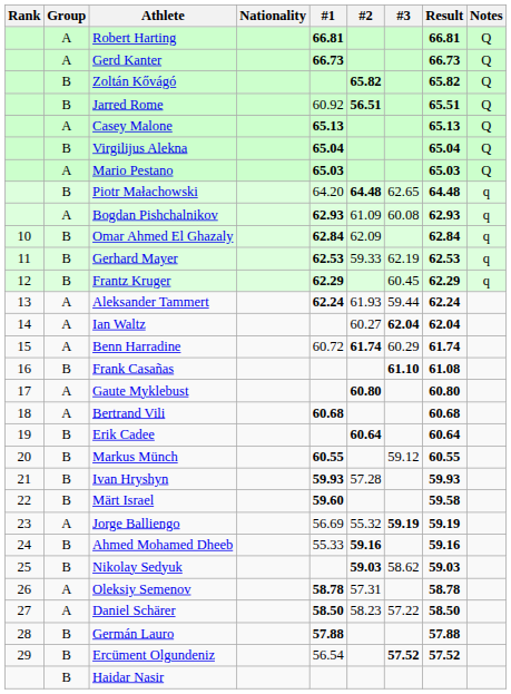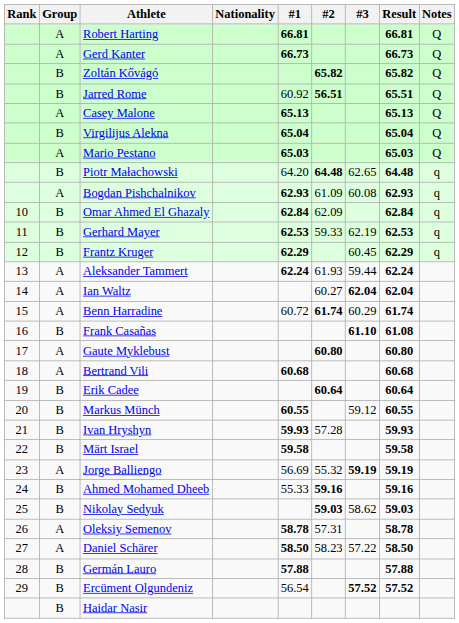 <table class="wikitable sortable" style="text-align:center">
 <tr>
 <th>Rank</th>
 <th>Group</th>
 <th>Athlete</th>
 <th>Nationality</th>
 <th>#1</th>
 <th>#2</th>
 <th>#3</th>
 <th>Result</th>
 <th>Notes</th>
 </tr>
 <tr bgcolor=ccffcc>
 <td></td>
 <td>A</td>
 <td align=left><a href='#'>Robert Harting</a></td>
 <td align=left></td>
 <td><strong>66.81</strong></td>
 <td></td>
 <td></td>
 <td><strong>66.81</strong></td>
 <td>Q</td>
 </tr>
 <tr bgcolor=ccffcc>
 <td></td>
 <td>A</td>
 <td align=left><a href='#'>Gerd Kanter</a></td>
 <td align=left></td>
 <td><strong>66.73</strong></td>
 <td></td>
 <td></td>
 <td><strong>66.73</strong></td>
 <td>Q</td>
 </tr>
 <tr bgcolor=ccffcc>
 <td></td>
 <td>B</td>
 <td align=left><a href='#'>Zoltán Kővágó</a></td>
 <td align=left></td>
 <td></td>
 <td><strong>65.82</strong></td>
 <td></td>
 <td><strong>65.82</strong></td>
 <td>Q</td>
 </tr>
 <tr bgcolor=ccffcc>
 <td></td>
 <td>B</td>
 <td align=left><a href='#'>Jarred Rome</a></td>
 <td align=left></td>
 <td>60.92</td>
 <td><strong>56.51</strong></td>
 <td></td>
 <td><strong>65.51</strong></td>
 <td>Q</td>
 </tr>
 <tr bgcolor=ccffcc>
 <td></td>
 <td>A</td>
 <td align=left><a href='#'>Casey Malone</a></td>
 <td align=left></td>
 <td><strong>65.13</strong></td>
 <td></td>
 <td></td>
 <td><strong>65.13</strong></td>
 <td>Q</td>
 </tr>
 <tr bgcolor=ccffcc>
 <td></td>
 <td>B</td>
 <td align=left><a href='#'>Virgilijus Alekna</a></td>
 <td align=left></td>
 <td><strong>65.04</strong></td>
 <td></td>
 <td></td>
 <td><strong>65.04</strong></td>
 <td>Q</td>
 </tr>
 <tr bgcolor=ccffcc>
 <td></td>
 <td>A</td>
 <td align=left><a href='#'>Mario Pestano</a></td>
 <td align=left></td>
 <td><strong>65.03</strong></td>
 <td></td>
 <td></td>
 <td><strong>65.03</strong></td>
 <td>Q</td>
 </tr>
 <tr bgcolor=ddffdd>
 <td></td>
 <td>B</td>
 <td align=left><a href='#'>Piotr Małachowski</a></td>
 <td align=left></td>
 <td>64.20</td>
 <td><strong>64.48</strong></td>
 <td>62.65</td>
 <td><strong>64.48</strong></td>
 <td>q</td>
 </tr>
 <tr bgcolor=ddffdd>
 <td></td>
 <td>A</td>
 <td align=left><a href='#'>Bogdan Pishchalnikov</a></td>
 <td align=left></td>
 <td><strong>62.93</strong></td>
 <td>61.09</td>
 <td>60.08</td>
 <td><strong>62.93</strong></td>
 <td>q</td>
 </tr>
 <tr bgcolor=ddffdd>
 <td>10</td>
 <td>B</td>
 <td align=left><a href='#'>Omar Ahmed El Ghazaly</a></td>
 <td align=left></td>
 <td><strong>62.84</strong></td>
 <td>62.09</td>
 <td></td>
 <td><strong>62.84</strong></td>
 <td>q</td>
 </tr>
 <tr bgcolor=ddffdd>
 <td>11</td>
 <td>B</td>
 <td align=left><a href='#'>Gerhard Mayer</a></td>
 <td align=left></td>
 <td><strong>62.53</strong></td>
 <td>59.33</td>
 <td>62.19</td>
 <td><strong>62.53</strong></td>
 <td>q</td>
 </tr>
 <tr bgcolor=ddffdd>
 <td>12</td>
 <td>B</td>
 <td align=left><a href='#'>Frantz Kruger</a></td>
 <td align=left></td>
 <td><strong>62.29</strong></td>
 <td></td>
 <td>60.45</td>
 <td><strong>62.29</strong></td>
 <td>q</td>
 </tr>
 <tr>
 <td>13</td>
 <td>A</td>
 <td align=left><a href='#'>Aleksander Tammert</a></td>
 <td align=left></td>
 <td><strong>62.24</strong></td>
 <td>61.93</td>
 <td>59.44</td>
 <td><strong>62.24</strong></td>
 <td></td>
 </tr>
 <tr>
 <td>14</td>
 <td>A</td>
 <td align=left><a href='#'>Ian Waltz</a></td>
 <td align=left></td>
 <td></td>
 <td>60.27</td>
 <td><strong>62.04</strong></td>
 <td><strong>62.04</strong></td>
 <td></td>
 </tr>
 <tr>
 <td>15</td>
 <td>A</td>
 <td align=left><a href='#'>Benn Harradine</a></td>
 <td align=left></td>
 <td>60.72</td>
 <td><strong>61.74</strong></td>
 <td>60.29</td>
 <td><strong>61.74</strong></td>
 <td></td>
 </tr>
 <tr>
 <td>16</td>
 <td>B</td>
 <td align=left><a href='#'>Frank Casañas</a></td>
 <td align=left></td>
 <td></td>
 <td></td>
 <td><strong>61.10</strong></td>
 <td><strong>61.08</strong></td>
 <td></td>
 </tr>
 <tr>
 <td>17</td>
 <td>A</td>
 <td align=left><a href='#'>Gaute Myklebust</a></td>
 <td align=left></td>
 <td></td>
 <td><strong>60.80</strong></td>
 <td></td>
 <td><strong>60.80</strong></td>
 <td></td>
 </tr>
 <tr>
 <td>18</td>
 <td>A</td>
 <td align=left><a href='#'>Bertrand Vili</a></td>
 <td align=left></td>
 <td><strong>60.68</strong></td>
 <td></td>
 <td></td>
 <td><strong>60.68</strong></td>
 <td></td>
 </tr>
 <tr>
 <td>19</td>
 <td>B</td>
 <td align=left><a href='#'>Erik Cadee</a></td>
 <td align=left></td>
 <td></td>
 <td><strong>60.64</strong></td>
 <td></td>
 <td><strong>60.64</strong></td>
 <td></td>
 </tr>
 <tr>
 <td>20</td>
 <td>B</td>
 <td align=left><a href='#'>Markus Münch</a></td>
 <td align=left></td>
 <td><strong>60.55</strong></td>
 <td></td>
 <td>59.12</td>
 <td><strong>60.55</strong></td>
 <td></td>
 </tr>
 <tr>
 <td>21</td>
 <td>B</td>
 <td align=left><a href='#'>Ivan Hryshyn</a></td>
 <td align=left></td>
 <td><strong>59.93</strong></td>
 <td>57.28</td>
 <td></td>
 <td><strong>59.93</strong></td>
 <td></td>
 </tr>
 <tr>
 <td>22</td>
 <td>B</td>
 <td align=left><a href='#'>Märt Israel</a></td>
 <td align=left></td>
-<td><strong>59.60</strong></td>
+<td><strong>59.58</strong></td>
 <td></td>
 <td></td>
 <td><strong>59.58</strong></td>
 <td></td>
 </tr>
 <tr>
 <td>23</td>
 <td>A</td>
 <td align=left><a href='#'>Jorge Balliengo</a></td>
 <td align=left></td>
 <td>56.69</td>
 <td>55.32</td>
 <td><strong>59.19</strong></td>
 <td><strong>59.19</strong></td>
 <td></td>
 </tr>
 <tr>
 <td>24</td>
 <td>B</td>
 <td align=left><a href='#'>Ahmed Mohamed Dheeb</a></td>
 <td align=left></td>
 <td>55.33</td>
 <td><strong>59.16</strong></td>
 <td></td>
 <td><strong>59.16</strong></td>
 <td></td>
 </tr>
 <tr>
 <td>25</td>
 <td>B</td>
 <td align=left><a href='#'>Nikolay Sedyuk</a></td>
 <td align=left></td>
 <td></td>
 <td><strong>59.03</strong></td>
 <td>58.62</td>
 <td><strong>59.03</strong></td>
 <td></td>
 </tr>
 <tr>
 <td>26</td>
 <td>A</td>
 <td align=left><a href='#'>Oleksiy Semenov</a></td>
 <td align=left></td>
 <td><strong>58.78</strong></td>
 <td>57.31</td>
 <td></td>
 <td><strong>58.78</strong></td>
 <td></td>
 </tr>
 <tr>
 <td>27</td>
 <td>A</td>
 <td align=left><a href='#'>Daniel Schärer</a></td>
 <td align=left></td>
 <td><strong>58.50</strong></td>
 <td>58.23</td>
 <td>57.22</td>
 <td><strong>58.50</strong></td>
 <td></td>
 </tr>
 <tr>
 <td>28</td>
 <td>B</td>
 <td align=left><a href='#'>Germán Lauro</a></td>
 <td align=left></td>
 <td><strong>57.88</strong></td>
 <td></td>
 <td></td>
 <td><strong>57.88</strong></td>
 <td></td>
 </tr>
 <tr>
 <td>29</td>
 <td>B</td>
 <td align=left><a href='#'>Ercüment Olgundeniz</a></td>
 <td align=left></td>
 <td>56.54</td>
 <td></td>
 <td><strong>57.52</strong></td>
 <td><strong>57.52</strong></td>
 <td></td>
 </tr>
 <tr>
 <td></td>
 <td>B</td>
 <td align=left><a href='#'>Haidar Nasir</a></td>
 <td align=left></td>
 <td></td>
 <td></td>
 <td></td>
 <td><strong></strong></td>
 <td></td>
 </tr>
 </table>
